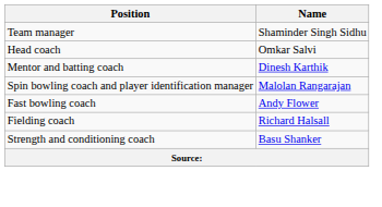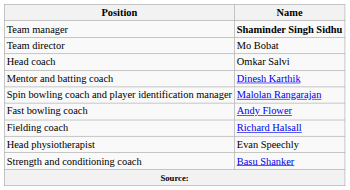 <table class="wikitable">
 <tr>
 <th>Position</th>
 <th>Name</th>
 </tr>
 <tr>
 <td>Team manager</td>
-<td>Shaminder Singh Sidhu</td>
+<td><strong>Shaminder Singh Sidhu</strong></td>
+</tr>
+<tr>
+<td>Team director</td>
+<td>Mo Bobat</td>
 </tr>
 <tr>
 <td>Head coach</td>
 <td>Omkar Salvi</td>
 </tr>
 <tr>
 <td>Mentor and batting coach</td>
 <td><a href='#'>Dinesh Karthik</a></td>
 </tr>
 <tr>
 <td>Spin bowling coach and player identification manager</td>
 <td><a href='#'>Malolan Rangarajan</a></td>
 </tr>
 <tr>
 <td>Fast bowling coach</td>
 <td><a href='#'>Andy Flower</a></td>
 </tr>
 <tr>
 <td>Fielding coach</td>
 <td><a href='#'>Richard Halsall</a></td>
 </tr>
 <tr>
+<td>Head physiotherapist</td>
+<td>Evan Speechly</td>
+</tr>
+<tr>
 <td>Strength and conditioning coach</td>
 <td><a href='#'>Basu Shanker</a></td>
 </tr>
 <tr>
 <th colspan="2" style="text-align: center;"><small>Source: </small></th>
 </tr>
 </table>
